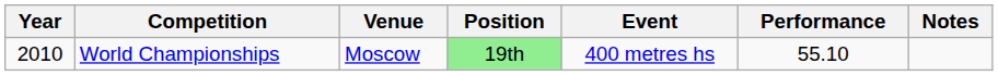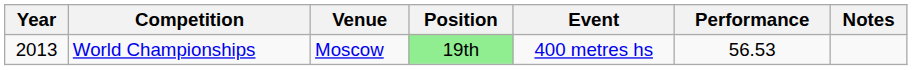 <table class="wikitable" width=55% style="font-size:90%; text-align:center;">
 <tr>
 <th>Year</th>
 <th>Competition</th>
 <th>Venue</th>
 <th>Position</th>
 <th>Event</th>
 <th>Performance</th>
 <th>Notes</th>
 </tr>
 <tr>
-<td>2010</td>
+<td>2013</td>
 <td align=left><a href='#'>World Championships</a></td>
 <td align=left> <a href='#'>Moscow</a></td>
 <td style="background: lightgreen;">19th </td>
 <td><a href='#'>400 metres hs</a></td>
-<td>55.10</td>
+<td>56.53</td>
 <td></td>
 </tr>
 </table>
